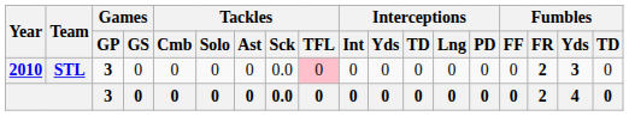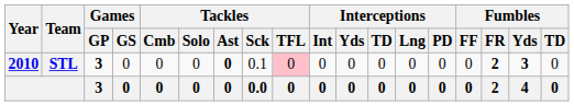 <table class="wikitable" style="text-align:center">
 <tr>
 <th rowspan="2">Year</th>
 <th rowspan="2">Team</th>
 <th colspan="2">Games</th>
 <th colspan="5">Tackles</th>
 <th colspan="5">Interceptions</th>
 <th colspan="4">Fumbles</th>
 </tr>
 <tr>
 <th>GP</th>
 <th>GS</th>
 <th>Cmb</th>
 <th>Solo</th>
 <th>Ast</th>
 <th>Sck</th>
 <th>TFL</th>
 <th>Int</th>
 <th>Yds</th>
 <th>TD</th>
 <th>Lng</th>
 <th>PD</th>
 <th>FF</th>
 <th>FR</th>
 <th>Yds</th>
 <th>TD</th>
 </tr>
 <tr>
 <th><a href='#'>2010</a></th>
 <th><a href='#'>STL</a></th>
 <td><strong>3</strong></td>
 <td>0</td>
 <td>0</td>
 <td>0</td>
-<td>0</td>
-<td>0.0</td>
+<td><strong>0</strong></td>
+<td>0.1</td>
 <td style="background: pink;">0</td>
 <td>0</td>
 <td>0</td>
 <td>0</td>
 <td>0</td>
 <td>0</td>
 <td>0</td>
 <td><strong>2</strong></td>
 <td><strong>3</strong></td>
 <td>0</td>
 </tr>
 <tr>
 <th colspan="2"></th>
 <th>3</th>
 <th>0</th>
 <th>0</th>
 <th>0</th>
 <th>0</th>
 <th>0.0</th>
 <th>0</th>
 <th>0</th>
 <th>0</th>
 <th>0</th>
 <th>0</th>
 <th>0</th>
 <th>0</th>
 <th>2</th>
 <th>4</th>
 <th>0</th>
 </tr>
 </table>
